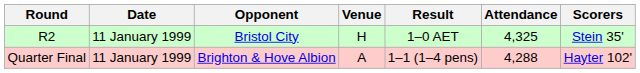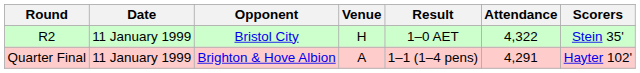 <table class= "wikitable " style="font-size:100%; text-align:center">
 <tr>
 <th>Round</th>
 <th>Date</th>
 <th>Opponent</th>
 <th>Venue</th>
 <th>Result</th>
 <th>Attendance</th>
 <th>Scorers</th>
 </tr>
 <tr style="background: #CCFFCC;">
 <td>R2</td>
 <td>11 January 1999</td>
 <td><a href='#'>Bristol City</a></td>
 <td>H</td>
 <td>1–0 AET</td>
-<td>4,325</td>
+<td>4,322</td>
 <td><a href='#'>Stein</a> 35'</td>
 </tr>
 <tr style="background: #FFCCCC;">
 <td>Quarter Final</td>
 <td>11 January 1999</td>
 <td><a href='#'>Brighton & Hove Albion</a></td>
 <td>A</td>
 <td>1–1 (1–4 pens)</td>
-<td>4,288</td>
+<td>4,291</td>
 <td><a href='#'>Hayter</a> 102'</td>
 </tr>
 </table>
